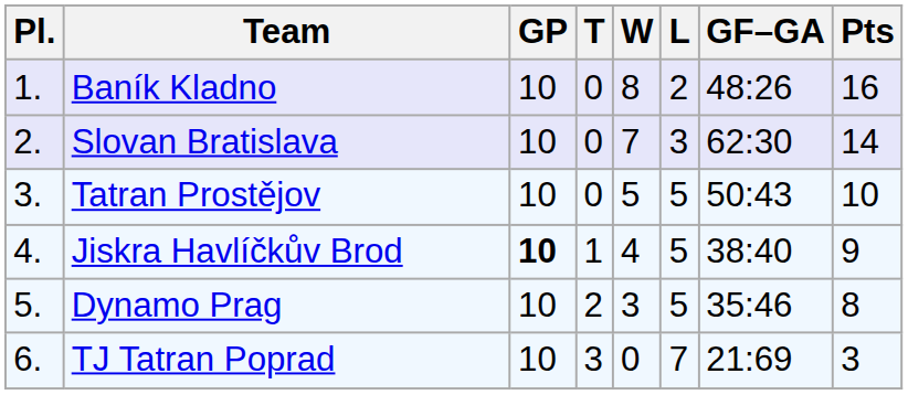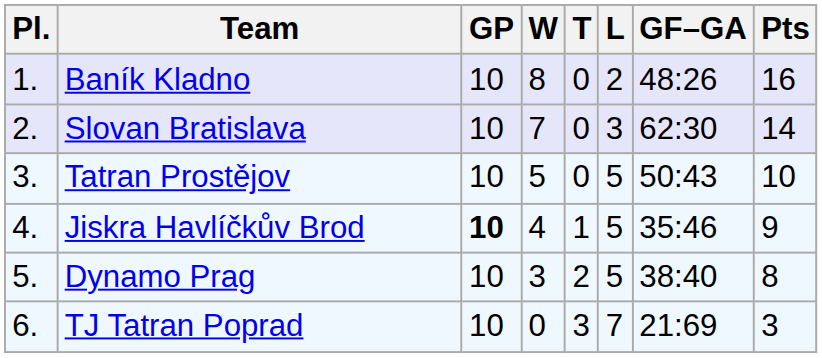 <table class="wikitable">
 <tr>
 <th>Pl.</th>
 <th width="200">Team</th>
 <th>GP</th>
+<th>W</th>
 <th>T</th>
-<th>W</th>
 <th>L</th>
 <th>GF–GA</th>
 <th>Pts</th>
 </tr>
 <tr bgcolor="#e6e6fa">
 <td>1.</td>
 <td><a href='#'>Baník Kladno</a></td>
 <td>10</td>
+<td>8</td>
 <td>0</td>
-<td>8</td>
 <td>2</td>
 <td>48:26</td>
 <td>16</td>
 </tr>
 <tr bgcolor="#e6e6fa">
 <td>2.</td>
 <td><a href='#'>Slovan Bratislava</a></td>
 <td>10</td>
+<td>7</td>
 <td>0</td>
-<td>7</td>
 <td>3</td>
 <td>62:30</td>
 <td>14</td>
 </tr>
 <tr bgcolor="#f0f8ff">
 <td>3.</td>
 <td><a href='#'>Tatran Prostějov</a></td>
 <td>10</td>
+<td>5</td>
 <td>0</td>
-<td>5</td>
 <td>5</td>
 <td>50:43</td>
 <td>10</td>
 </tr>
 <tr bgcolor="#f0f8ff">
 <td>4.</td>
 <td><a href='#'>Jiskra Havlíčkův Brod</a></td>
 <td><strong>10</strong></td>
+<td>4</td>
 <td>1</td>
-<td>4</td>
 <td>5</td>
-<td>38:40</td>
+<td>35:46</td>
 <td>9</td>
 </tr>
 <tr bgcolor="#f0f8ff">
 <td>5.</td>
 <td><a href='#'>Dynamo Prag</a></td>
 <td>10</td>
+<td>3</td>
 <td>2</td>
-<td>3</td>
 <td>5</td>
-<td>35:46</td>
+<td>38:40</td>
 <td>8</td>
 </tr>
 <tr bgcolor="#f0f8ff">
 <td>6.</td>
 <td><a href='#'>TJ Tatran Poprad</a></td>
 <td>10</td>
+<td>0</td>
 <td>3</td>
-<td>0</td>
 <td>7</td>
 <td>21:69</td>
 <td>3</td>
 </tr>
 </table>
